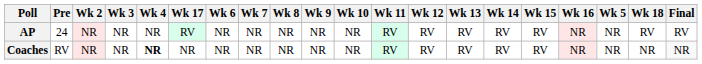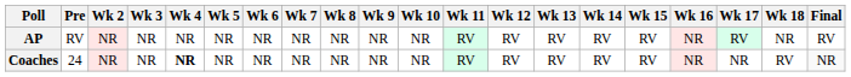 <table class="wikitable" style="white-space:nowrap;">
 <tr>
 <th>Poll</th>
 <th>Pre</th>
 <th>Wk 2</th>
 <th>Wk 3</th>
 <th>Wk 4</th>
-<th>Wk 17</th>
+<th>Wk 5</th>
 <th>Wk 6</th>
 <th>Wk 7</th>
 <th>Wk 8</th>
 <th>Wk 9</th>
 <th>Wk 10</th>
 <th>Wk 11</th>
 <th>Wk 12</th>
 <th>Wk 13</th>
 <th>Wk 14</th>
 <th>Wk 15</th>
 <th>Wk 16</th>
-<th>Wk 5</th>
+<th>Wk 17</th>
 <th>Wk 18</th>
 <th>Final</th>
 </tr>
 <tr style="text-align:center;">
 <th>AP</th>
-<td style="background:#FFF;">24</td>
+<td style="background:#FFF;">RV</td>
 <td style="background:#FFE6E6;">NR</td>
 <td style="background:#FFF;">NR</td>
 <td style="background:#FFF;">NR</td>
-<td style="background:#D8FFEB;">RV</td>
+<td style="background:#FFF;">NR</td>
 <td style="background:#FFF;">NR</td>
 <td style="background:#FFF;">NR</td>
 <td style="background:#FFF;">NR</td>
 <td style="background:#FFF;">NR</td>
 <td style="background:#FFF;">NR</td>
 <td style="background:#D8FFEB;">RV</td>
 <td style="background:#FFF;">RV</td>
 <td style="background:#FFF;">RV</td>
 <td style="background:#FFF;">RV</td>
 <td style="background:#FFF;">RV</td>
 <td style="background:#FFE6E6;">NR</td>
+<td style="background:#D8FFEB;">RV</td>
 <td style="background:#FFF;">NR</td>
-<td style="background:#FFF;">RV</td>
 <td style="background:#FFF;">RV</td>
 </tr>
 <tr style="text-align:center;">
 <th>Coaches</th>
-<td style="background:#FFF;">RV</td>
+<td style="background:#FFF;">24</td>
 <td style="background:#FFE6E6;">NR</td>
 <td style="background:#FFF;">NR</td>
 <td style="background:#FFF;"><strong>NR</strong></td>
 <td style="background:#FFF;">NR</td>
 <td style="background:#FFF;">NR</td>
 <td style="background:#FFF;">NR</td>
 <td style="background:#FFF;">NR</td>
 <td style="background:#FFF;">NR</td>
 <td style="background:#FFF;">NR</td>
 <td style="background:#D8FFEB;">RV</td>
 <td style="background:#FFF;">RV</td>
 <td style="background:#FFF;">RV</td>
 <td style="background:#FFF;">RV</td>
 <td style="background:#FFF;">RV</td>
 <td style="background:#FFE6E6;">NR</td>
 <td style="background:#FFF;">NR</td>
-<td style="background:#FFF;">NR</td>
+<td style="background:#FFF;">RV</td>
 <td>NR</td>
 </tr>
 </table>
